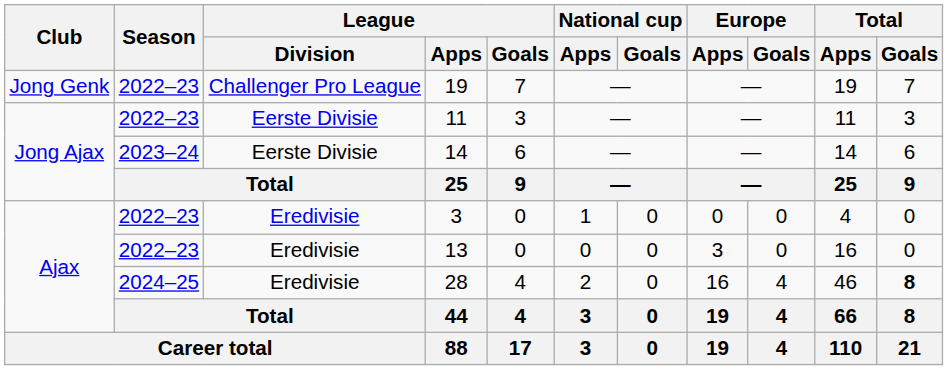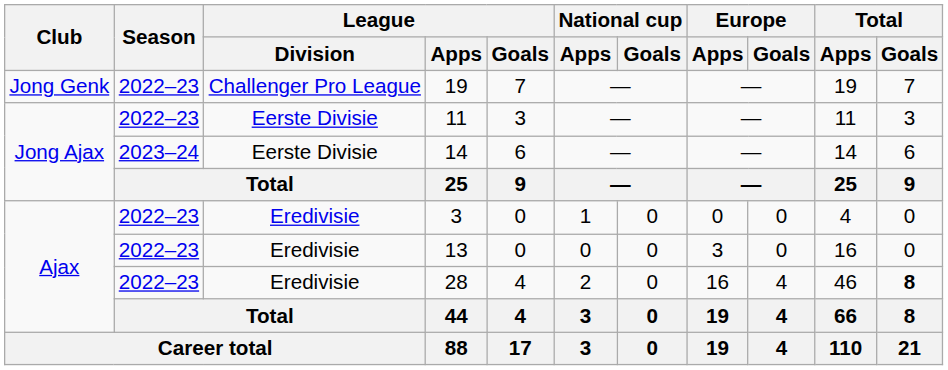 <table class="wikitable" style="text-align:center">
 <tr>
 <th rowspan="2">Club</th>
 <th rowspan="2">Season</th>
 <th colspan="3">League</th>
 <th colspan="2">National cup</th>
 <th colspan="2">Europe</th>
 <th colspan="2">Total</th>
 </tr>
 <tr>
 <th>Division</th>
 <th>Apps</th>
 <th>Goals</th>
 <th>Apps</th>
 <th>Goals</th>
 <th>Apps</th>
 <th>Goals</th>
 <th>Apps</th>
 <th>Goals</th>
 </tr>
 <tr>
 <td><a href='#'>Jong Genk</a></td>
 <td><a href='#'>2022–23</a></td>
 <td><a href='#'>Challenger Pro League</a></td>
 <td>19</td>
 <td>7</td>
 <td colspan="2">—</td>
 <td colspan="2">—</td>
 <td>19</td>
 <td>7</td>
 </tr>
 <tr>
 <td rowspan="3"><a href='#'>Jong Ajax</a></td>
 <td><a href='#'>2022–23</a></td>
 <td><a href='#'>Eerste Divisie</a></td>
 <td>11</td>
 <td>3</td>
 <td colspan="2">—</td>
 <td colspan="2">—</td>
 <td>11</td>
 <td>3</td>
 </tr>
 <tr>
 <td><a href='#'>2023–24</a></td>
 <td>Eerste Divisie</td>
 <td>14</td>
 <td>6</td>
 <td colspan="2">—</td>
 <td colspan="2">—</td>
 <td>14</td>
 <td>6</td>
 </tr>
 <tr>
 <th colspan="2">Total</th>
 <th>25</th>
 <th>9</th>
 <th colspan="2">—</th>
 <th colspan="2">—</th>
 <th>25</th>
 <th>9</th>
 </tr>
 <tr>
 <td rowspan="4"><a href='#'>Ajax</a></td>
 <td><a href='#'>2022–23</a></td>
 <td><a href='#'>Eredivisie</a></td>
 <td>3</td>
 <td>0</td>
 <td>1</td>
 <td>0</td>
 <td>0</td>
 <td>0</td>
 <td>4</td>
 <td>0</td>
 </tr>
 <tr>
 <td><a href='#'>2022–23</a></td>
 <td>Eredivisie</td>
 <td>13</td>
 <td>0</td>
 <td>0</td>
 <td>0</td>
 <td>3</td>
 <td>0</td>
 <td>16</td>
 <td>0</td>
 </tr>
 <tr>
-<td><a href='#'>2024–25</a></td>
+<td><a href='#'>2022–23</a></td>
 <td>Eredivisie</td>
 <td>28</td>
 <td>4</td>
 <td>2</td>
 <td>0</td>
 <td>16</td>
 <td>4</td>
 <td>46</td>
 <td><strong>8</strong></td>
 </tr>
 <tr>
 <th colspan="2">Total</th>
 <th>44</th>
 <th>4</th>
 <th>3</th>
 <th>0</th>
 <th>19</th>
 <th>4</th>
 <th>66</th>
 <th>8</th>
 </tr>
 <tr>
 <th colspan="3">Career total</th>
 <th>88</th>
 <th>17</th>
 <th>3</th>
 <th>0</th>
 <th>19</th>
 <th>4</th>
 <th>110</th>
 <th>21</th>
 </tr>
 </table>
